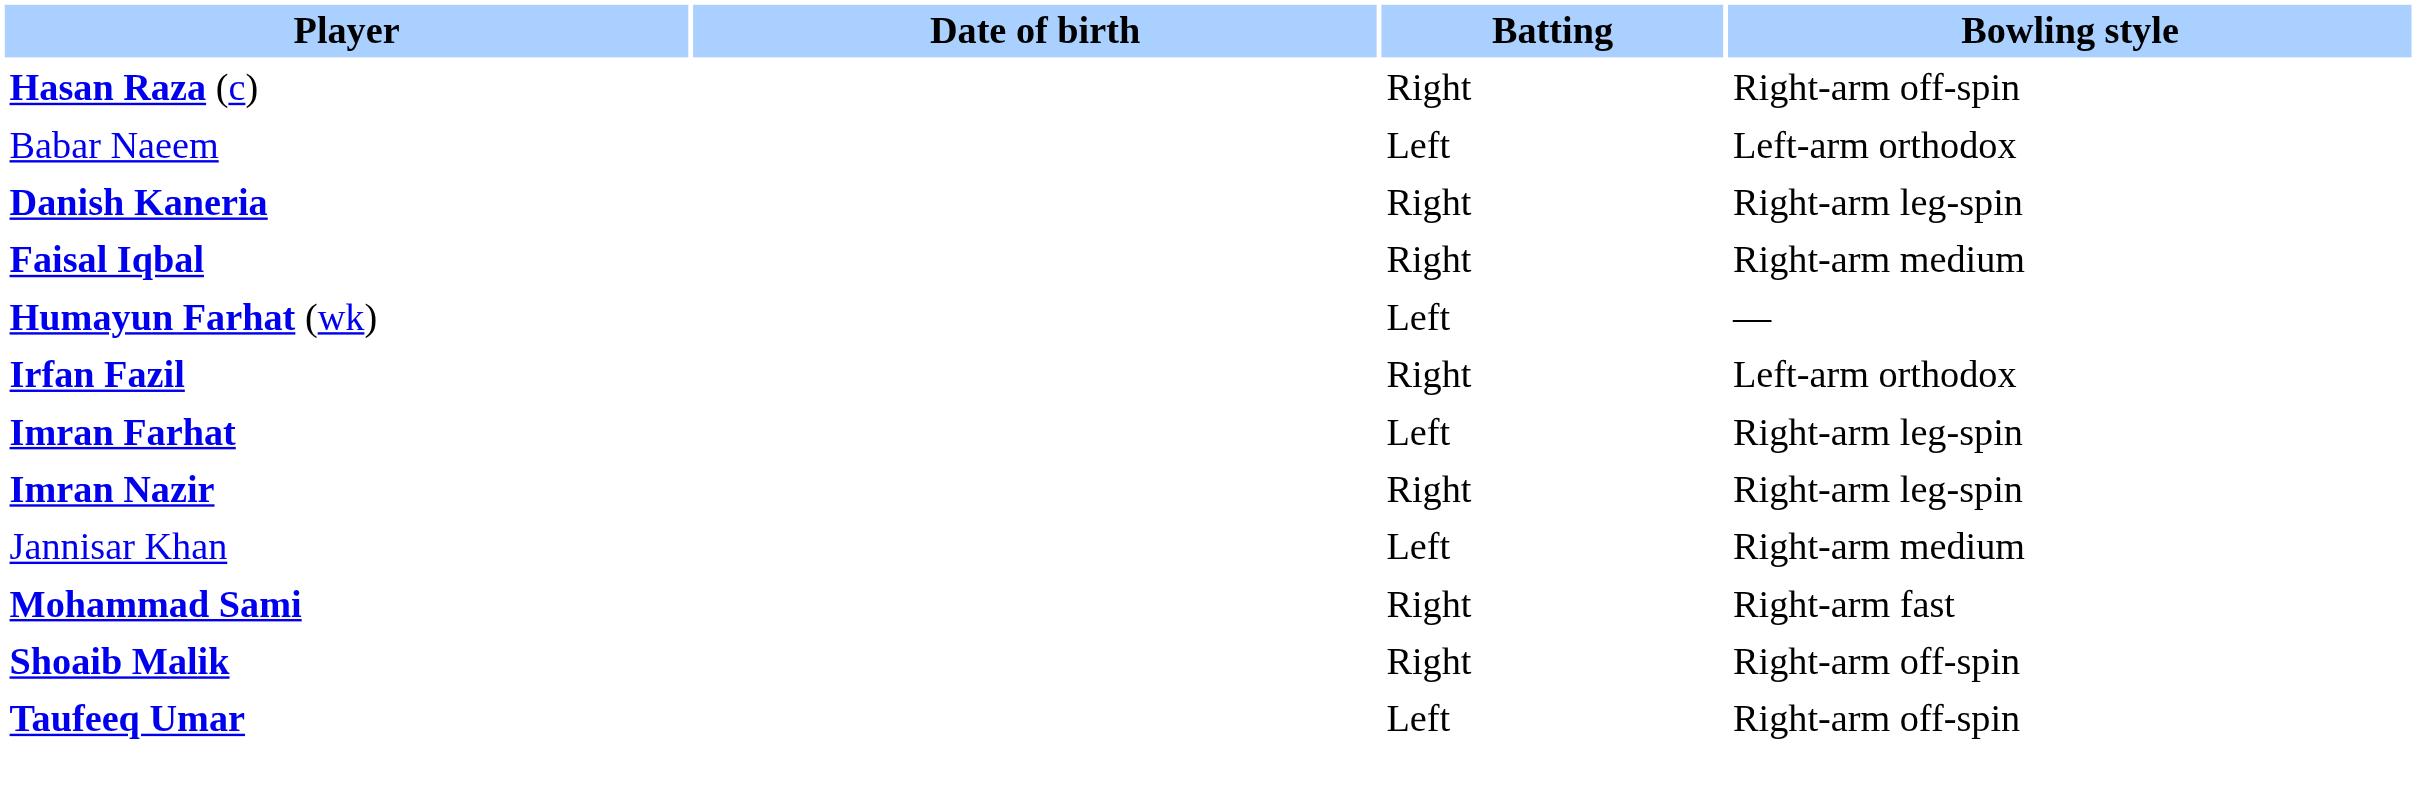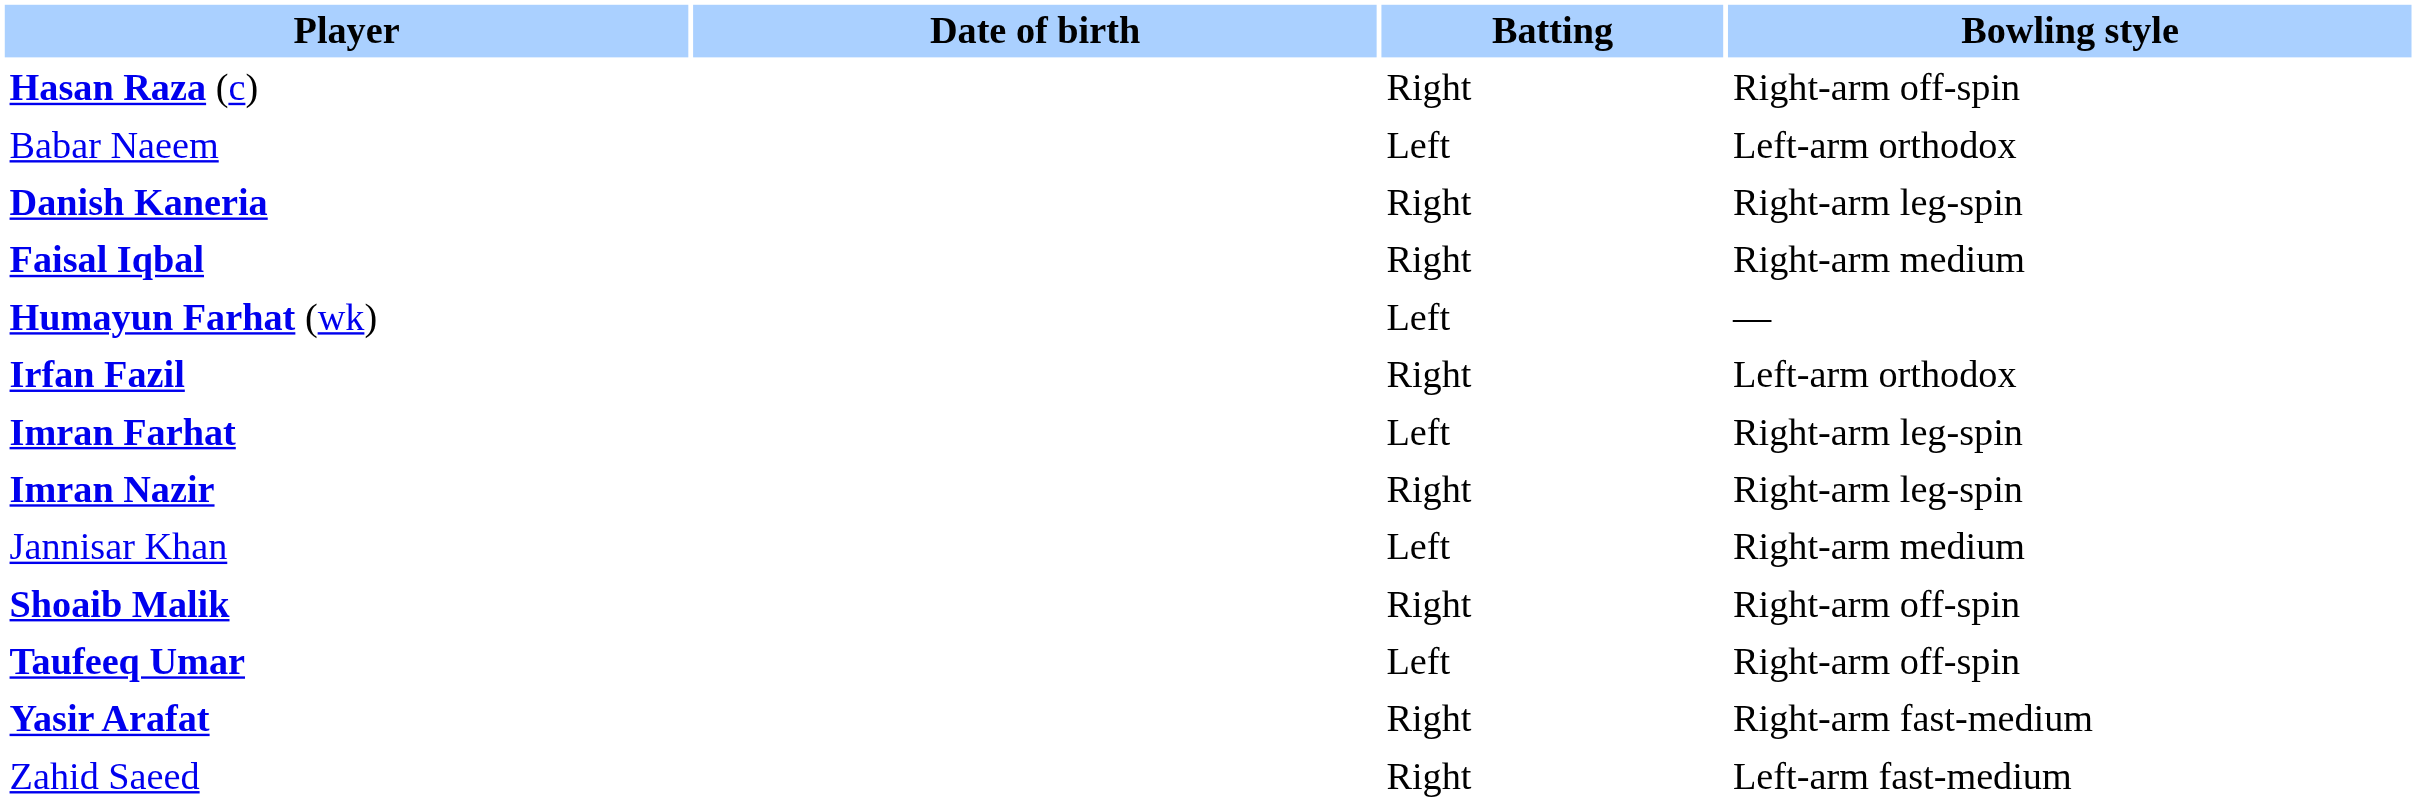 <table class="sortable" style="width:80%;" border="0" cellspacing="2" cellpadding="2">
 <tr style="background:#aad0ff;">
 <th width=20%>Player</th>
 <th width=20%>Date of birth</th>
 <th width=10%>Batting</th>
 <th width=20%>Bowling style</th>
 </tr>
 <tr>
 <td><strong><a href='#'>Hasan Raza</a></strong> (<a href='#'>c</a>)</td>
 <td></td>
 <td>Right</td>
 <td>Right-arm off-spin</td>
 </tr>
 <tr>
 <td><a href='#'>Babar Naeem</a></td>
 <td></td>
 <td>Left</td>
 <td>Left-arm orthodox</td>
 </tr>
 <tr>
 <td><strong><a href='#'>Danish Kaneria</a></strong></td>
 <td></td>
 <td>Right</td>
 <td>Right-arm leg-spin</td>
 </tr>
 <tr>
 <td><strong><a href='#'>Faisal Iqbal</a></strong></td>
 <td></td>
 <td>Right</td>
 <td>Right-arm medium</td>
 </tr>
 <tr>
 <td><strong><a href='#'>Humayun Farhat</a></strong> (<a href='#'>wk</a>)</td>
 <td></td>
 <td>Left</td>
 <td>—</td>
 </tr>
 <tr>
 <td><strong><a href='#'>Irfan Fazil</a></strong></td>
 <td></td>
 <td>Right</td>
 <td>Left-arm orthodox</td>
 </tr>
 <tr>
 <td><strong><a href='#'>Imran Farhat</a></strong></td>
 <td></td>
 <td>Left</td>
 <td>Right-arm leg-spin</td>
 </tr>
 <tr>
 <td><strong><a href='#'>Imran Nazir</a></strong></td>
 <td></td>
 <td>Right</td>
 <td>Right-arm leg-spin</td>
 </tr>
 <tr>
 <td><a href='#'>Jannisar Khan</a></td>
 <td></td>
 <td>Left</td>
 <td>Right-arm medium</td>
 </tr>
 <tr>
-<td><strong><a href='#'>Mohammad Sami</a></strong></td>
-<td></td>
-<td>Right</td>
-<td>Right-arm fast</td>
-</tr>
-<tr>
 <td><strong><a href='#'>Shoaib Malik</a></strong></td>
 <td></td>
 <td>Right</td>
 <td>Right-arm off-spin</td>
 </tr>
 <tr>
 <td><strong><a href='#'>Taufeeq Umar</a></strong></td>
 <td></td>
 <td>Left</td>
 <td>Right-arm off-spin</td>
 </tr>
+<tr>
+<td><strong><a href='#'>Yasir Arafat</a></strong></td>
+<td></td>
+<td>Right</td>
+<td>Right-arm fast-medium</td>
+</tr>
+<tr>
+<td><a href='#'>Zahid Saeed</a></td>
+<td></td>
+<td>Right</td>
+<td>Left-arm fast-medium</td>
+</tr>
 </table>
